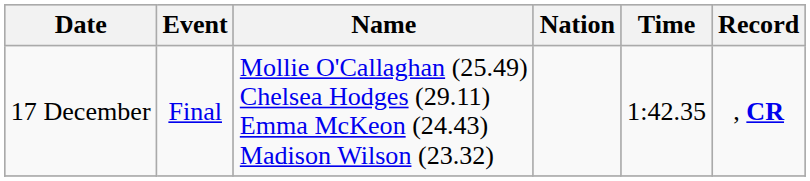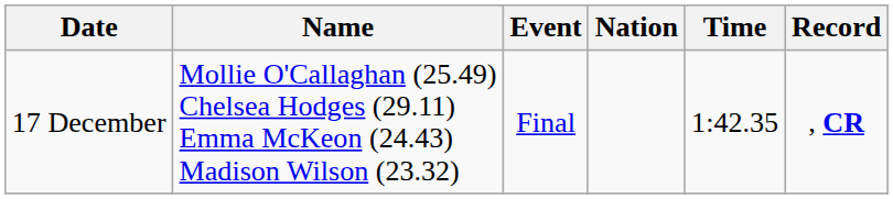 <table class="wikitable" style=text-align:center>
 <tr>
 <th>Date</th>
+<th>Name</th>
 <th>Event</th>
-<th>Name</th>
 <th>Nation</th>
 <th>Time</th>
 <th>Record</th>
 </tr>
 <tr>
 <td>17 December</td>
+<td align=left><a href='#'>Mollie O'Callaghan</a> (25.49)<br><a href='#'>Chelsea Hodges</a> (29.11)<br><a href='#'>Emma McKeon</a> (24.43)<br><a href='#'>Madison Wilson</a> (23.32)</td>
 <td><a href='#'>Final</a></td>
-<td align=left><a href='#'>Mollie O'Callaghan</a> (25.49)<br><a href='#'>Chelsea Hodges</a> (29.11)<br><a href='#'>Emma McKeon</a> (24.43)<br><a href='#'>Madison Wilson</a> (23.32)</td>
 <td align=left></td>
 <td>1:42.35</td>
 <td>, <strong><a href='#'>CR</a></strong></td>
 </tr>
 </table>
